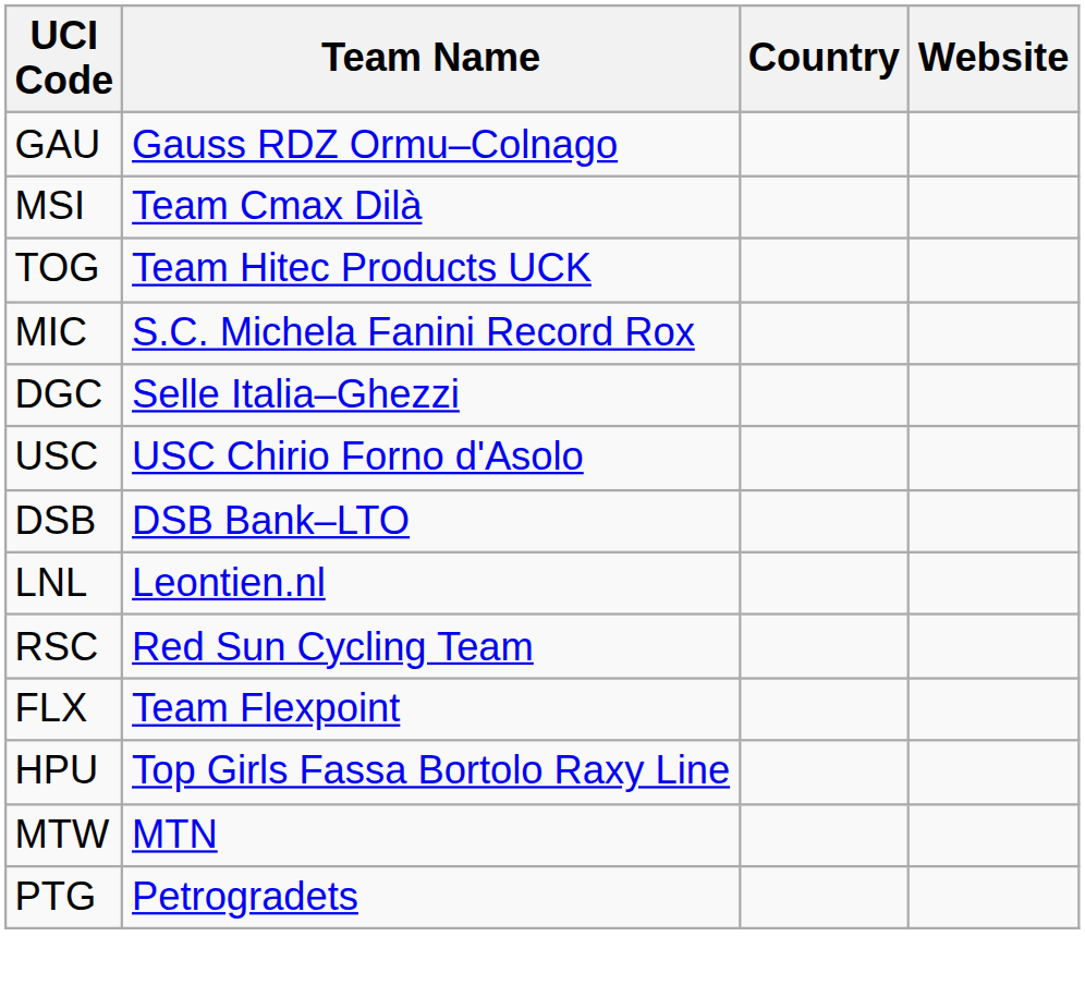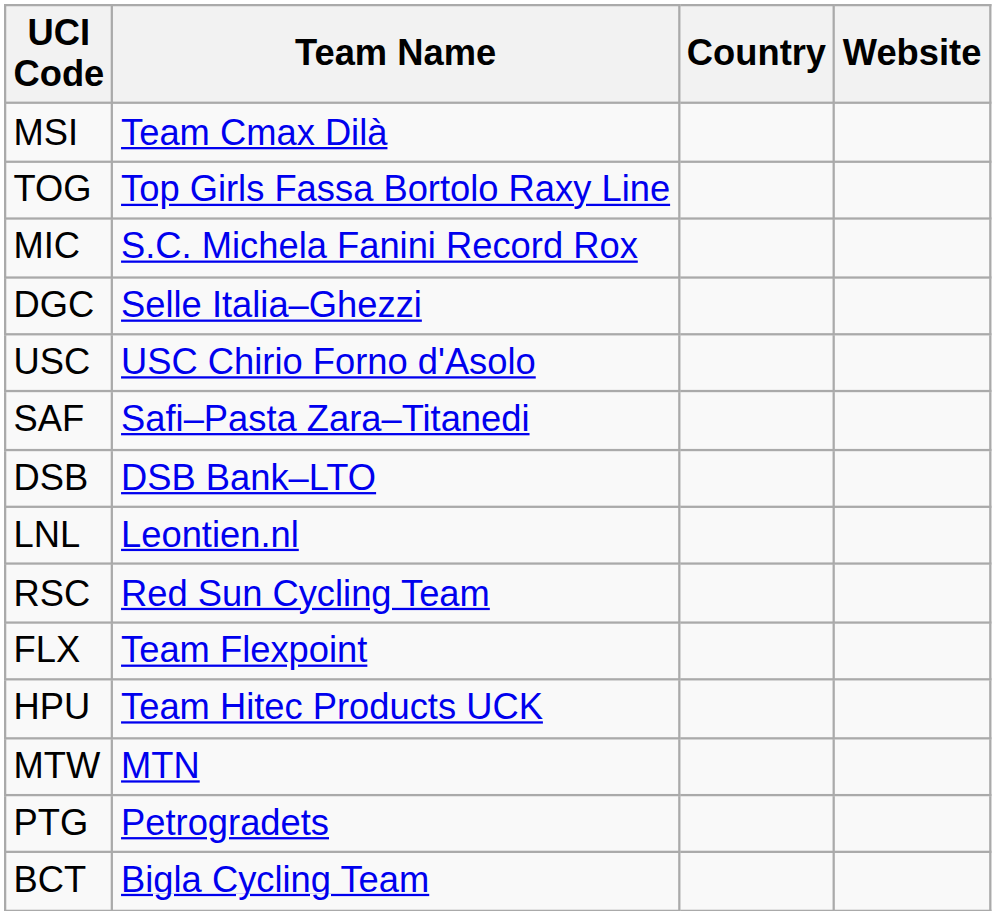 <table class = "wikitable">
 <tr>
 <th>UCI<br>Code</th>
 <th>Team Name</th>
 <th>Country</th>
 <th>Website</th>
-</tr>
-<tr>
-<td>GAU</td>
-<td><a href='#'>Gauss RDZ Ormu–Colnago</a></td>
-<td></td>
-<td></td>
 </tr>
 <tr>
 <td>MSI</td>
 <td><a href='#'>Team Cmax Dilà</a></td>
 <td></td>
 <td></td>
 </tr>
 <tr>
 <td>TOG</td>
-<td><a href='#'>Team Hitec Products UCK</a></td>
+<td><a href='#'>Top Girls Fassa Bortolo Raxy Line</a></td>
 <td></td>
 <td></td>
 </tr>
 <tr>
 <td>MIC</td>
 <td><a href='#'>S.C. Michela Fanini Record Rox</a></td>
 <td></td>
 <td></td>
 </tr>
 <tr>
 <td>DGC</td>
 <td><a href='#'>Selle Italia–Ghezzi</a></td>
 <td></td>
 <td></td>
 </tr>
 <tr>
 <td>USC</td>
 <td><a href='#'>USC Chirio Forno d'Asolo</a></td>
+<td></td>
+<td></td>
+</tr>
+<tr>
+<td>SAF</td>
+<td><a href='#'>Safi–Pasta Zara–Titanedi</a></td>
 <td></td>
 <td></td>
 </tr>
 <tr>
 <td>DSB</td>
 <td><a href='#'>DSB Bank–LTO</a></td>
 <td></td>
 <td></td>
 </tr>
 <tr>
 <td>LNL</td>
 <td><a href='#'>Leontien.nl</a></td>
 <td></td>
 <td></td>
 </tr>
 <tr>
 <td>RSC</td>
 <td><a href='#'>Red Sun Cycling Team</a></td>
 <td></td>
 <td></td>
 </tr>
 <tr>
 <td>FLX</td>
 <td><a href='#'>Team Flexpoint</a></td>
 <td></td>
 <td></td>
 </tr>
 <tr>
 <td>HPU</td>
-<td><a href='#'>Top Girls Fassa Bortolo Raxy Line</a></td>
+<td><a href='#'>Team Hitec Products UCK</a></td>
 <td></td>
 <td></td>
 </tr>
 <tr>
 <td>MTW</td>
 <td><a href='#'>MTN</a></td>
 <td></td>
 <td></td>
 </tr>
 <tr>
 <td>PTG</td>
 <td><a href='#'>Petrogradets</a></td>
 <td></td>
 <td></td>
 </tr>
+<tr>
+<td>BCT</td>
+<td><a href='#'>Bigla Cycling Team</a></td>
+<td></td>
+<td></td>
+</tr>
 </table>
